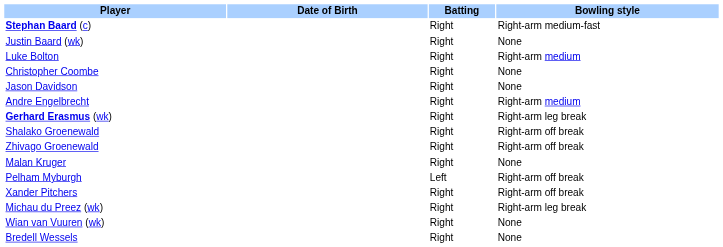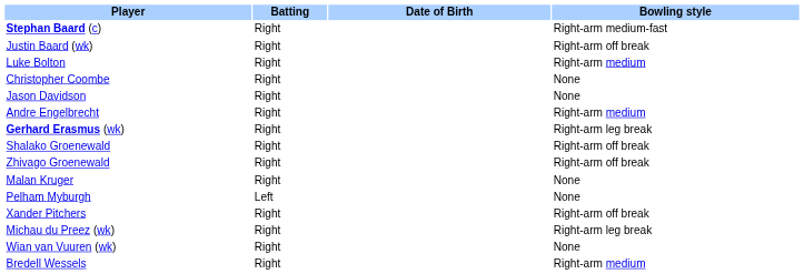 <table border="0" cellspacing="2" cellpadding="2" style="width:90%;">
 <tr style="background:#aad0ff;">
 <th width=20%>Player</th>
+<th width=6%>Batting</th>
 <th width=18%>Date of Birth</th>
-<th width=6%>Batting</th>
 <th width=20%>Bowling style</th>
 </tr>
 <tr>
 <td><strong><a href='#'>Stephan Baard</a></strong> (<a href='#'>c</a>)</td>
+<td>Right</td>
 <td></td>
-<td>Right</td>
 <td>Right-arm medium-fast</td>
 </tr>
 <tr>
 <td><a href='#'>Justin Baard</a> (<a href='#'>wk</a>)</td>
+<td>Right</td>
 <td></td>
-<td>Right</td>
-<td>None</td>
+<td>Right-arm off break</td>
 </tr>
 <tr>
 <td><a href='#'>Luke Bolton</a></td>
+<td>Right</td>
 <td></td>
-<td>Right</td>
 <td>Right-arm <a href='#'>medium</a></td>
 </tr>
 <tr>
 <td><a href='#'>Christopher Coombe</a></td>
+<td>Right</td>
 <td></td>
-<td>Right</td>
 <td>None</td>
 </tr>
 <tr>
 <td><a href='#'>Jason Davidson</a></td>
+<td>Right</td>
 <td></td>
-<td>Right</td>
 <td>None</td>
 </tr>
 <tr>
 <td><a href='#'>Andre Engelbrecht</a></td>
+<td>Right</td>
 <td></td>
-<td>Right</td>
 <td>Right-arm <a href='#'>medium</a></td>
 </tr>
 <tr>
 <td><strong><a href='#'>Gerhard Erasmus</a></strong> (<a href='#'>wk</a>)</td>
+<td>Right</td>
 <td></td>
-<td>Right</td>
 <td>Right-arm leg break</td>
 </tr>
 <tr>
 <td><a href='#'>Shalako Groenewald</a></td>
+<td>Right</td>
 <td></td>
-<td>Right</td>
 <td>Right-arm off break</td>
 </tr>
 <tr>
 <td><a href='#'>Zhivago Groenewald</a></td>
+<td>Right</td>
 <td></td>
-<td>Right</td>
 <td>Right-arm off break</td>
 </tr>
 <tr>
 <td><a href='#'>Malan Kruger</a></td>
+<td>Right</td>
 <td></td>
-<td>Right</td>
 <td>None</td>
 </tr>
 <tr>
 <td><a href='#'>Pelham Myburgh</a></td>
+<td>Left</td>
 <td></td>
-<td>Left</td>
-<td>Right-arm off break</td>
+<td>None</td>
 </tr>
 <tr>
 <td><a href='#'>Xander Pitchers</a></td>
+<td>Right</td>
 <td></td>
-<td>Right</td>
 <td>Right-arm off break</td>
 </tr>
 <tr>
 <td><a href='#'>Michau du Preez</a> (<a href='#'>wk</a>)</td>
+<td>Right</td>
 <td></td>
-<td>Right</td>
 <td>Right-arm leg break</td>
 </tr>
 <tr>
 <td><a href='#'>Wian van Vuuren</a> (<a href='#'>wk</a>)</td>
+<td>Right</td>
 <td></td>
-<td>Right</td>
 <td>None</td>
 </tr>
 <tr>
 <td><a href='#'>Bredell Wessels</a></td>
+<td>Right</td>
 <td></td>
-<td>Right</td>
-<td>None</td>
+<td>Right-arm <a href='#'>medium</a></td>
 </tr>
 </table>
